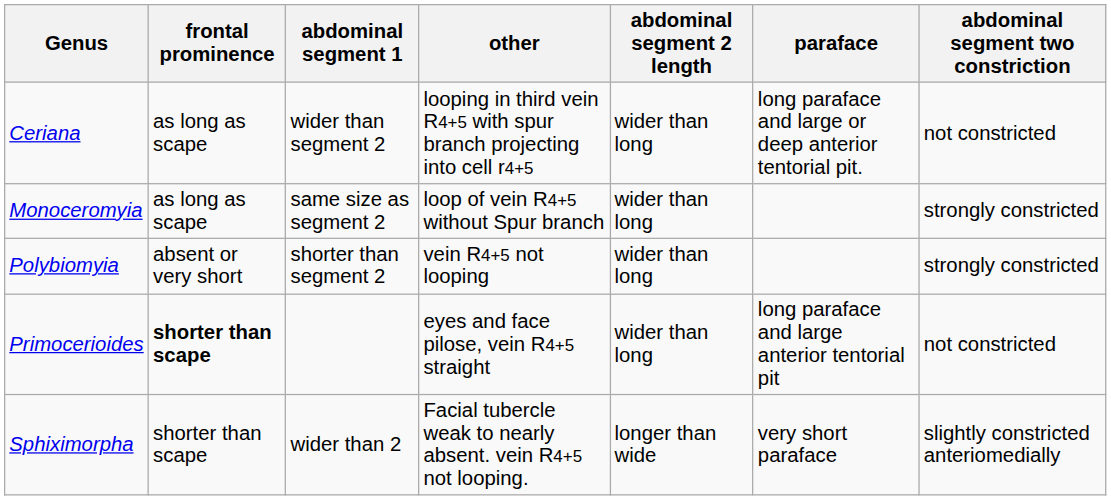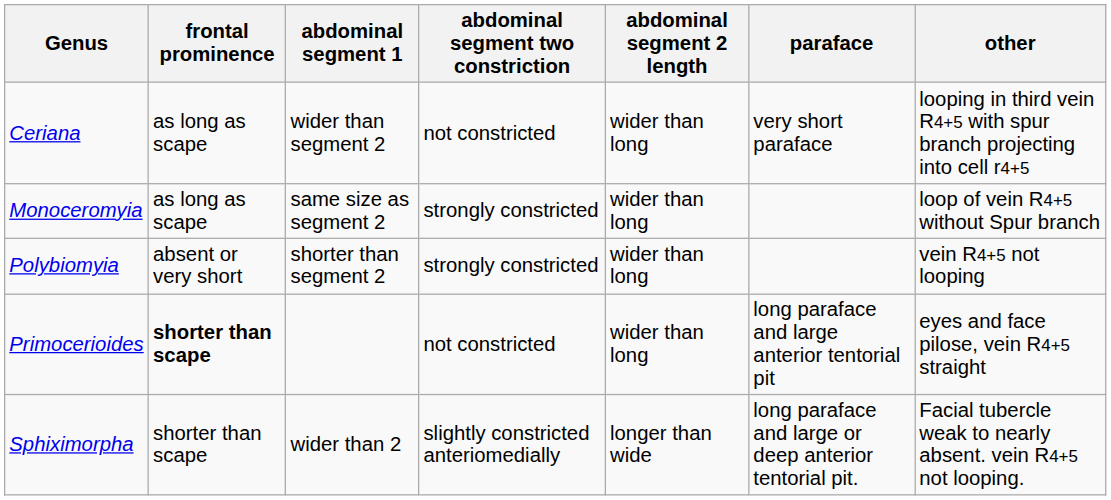 <table class="wikitable sortable collapsible" border="1">
 <tr>
 <th>Genus</th>
 <th>frontal prominence</th>
 <th>abdominal segment 1</th>
-<th>other</th>
+<th>abdominal segment two constriction</th>
 <th>abdominal segment 2 length</th>
 <th>paraface</th>
-<th>abdominal segment two constriction</th>
+<th>other</th>
 </tr>
 <tr>
 <td><em><a href='#'>Ceriana</a></em></td>
 <td>as long as scape</td>
 <td>wider than segment 2</td>
+<td>not constricted</td>
+<td>wider than long</td>
+<td>very short paraface</td>
 <td>looping in third vein R<small>4+5</small> with spur branch projecting into cell r<small>4+5</small></td>
-<td>wider than long</td>
-<td>long paraface and large or deep anterior tentorial pit.</td>
-<td>not constricted</td>
 </tr>
 <tr>
 <td><em><a href='#'>Monoceromyia</a></em></td>
 <td>as long as scape</td>
 <td>same size as segment 2</td>
-<td>loop of vein R<small>4+5</small> without Spur branch</td>
+<td>strongly constricted</td>
 <td>wider than long</td>
 <td></td>
-<td>strongly constricted</td>
+<td>loop of vein R<small>4+5</small> without Spur branch</td>
 </tr>
 <tr>
 <td><em><a href='#'>Polybiomyia</a></em></td>
 <td>absent or very short</td>
 <td>shorter than segment 2</td>
-<td>vein R<small>4+5</small> not looping</td>
+<td>strongly constricted</td>
 <td>wider than long</td>
 <td></td>
-<td>strongly constricted</td>
+<td>vein R<small>4+5</small> not looping</td>
 </tr>
 <tr>
 <td><em><a href='#'>Primocerioides</a></em></td>
 <td><strong>shorter than scape</strong></td>
 <td></td>
-<td>eyes and face pilose, vein R<small>4+5</small> straight</td>
+<td>not constricted</td>
 <td>wider than long</td>
 <td>long paraface and large anterior tentorial pit</td>
-<td>not constricted</td>
+<td>eyes and face pilose, vein R<small>4+5</small> straight</td>
 </tr>
 <tr>
 <td><em><a href='#'>Sphiximorpha</a></em></td>
 <td>shorter than scape</td>
 <td>wider than 2</td>
+<td>slightly constricted anteriomedially</td>
+<td>longer than wide</td>
+<td>long paraface and large or deep anterior tentorial pit.</td>
 <td>Facial tubercle weak to nearly absent. vein R<small>4+5</small> not looping.</td>
-<td>longer than wide</td>
-<td>very short paraface</td>
-<td>slightly constricted anteriomedially</td>
 </tr>
 </table>
